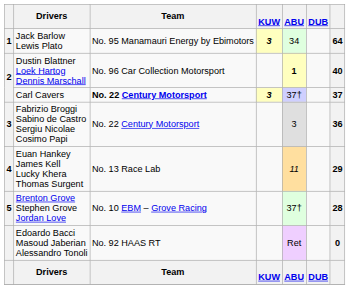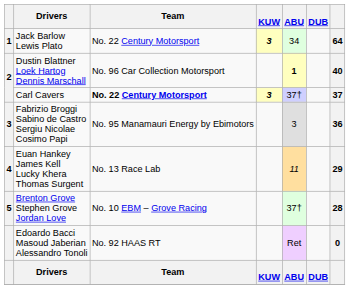 <table align=left| class="wikitable" style="font-size: 85%; text-align: center;">
 <tr valign="top">
 <th valign=middle></th>
 <th valign=middle>Drivers</th>
 <th valign=middle>Team</th>
 <th><br><a href='#'>KUW</a></th>
 <th><br><a href='#'>ABU</a></th>
 <th><br><a href='#'>DUB</a></th>
 <th valign=middle>  </th>
 </tr>
 <tr>
 <th>1</th>
 <td align=left> Jack Barlow<br> Lewis Plato</td>
-<td align=left> No. 95 Manamauri Energy by Ebimotors</td>
+<td align=left> No. 22 <a href='#'>Century Motorsport</a></td>
 <td style="background:#FFFFBF;"><strong><em>3</em></strong></td>
 <td style="background:#DFFFDF;">34</td>
 <td></td>
 <th>64</th>
 </tr>
 <tr>
 <th rowspan=2>2</th>
 <td align=left> Dustin Blattner<br> <a href='#'>Loek Hartog</a><br> <a href='#'>Dennis Marschall</a></td>
 <td align=left> No. 96 Car Collection Motorsport</td>
 <td></td>
 <td style="background:#FFFFBF;"><strong>1</strong></td>
 <td></td>
 <th>40</th>
 </tr>
 <tr>
 <td align=left> Carl Cavers</td>
 <td align=left><strong> No. 22 <a href='#'>Century Motorsport</a></strong></td>
 <td style="background:#FFFFBF;"><strong><em>3</em></strong></td>
 <td style="background:#CFCFFF;">37†</td>
 <td></td>
 <th>37</th>
 </tr>
 <tr>
 <th>3</th>
 <td align=left> Fabrizio Broggi<br> Sabino de Castro<br> Sergiu Nicolae<br> Cosimo Papi</td>
-<td align=left> No. 22 <a href='#'>Century Motorsport</a></td>
+<td align=left> No. 95 Manamauri Energy by Ebimotors</td>
 <td></td>
 <td style="background:#DFDFDF;">3</td>
 <td></td>
 <th>36</th>
 </tr>
 <tr>
 <th>4</th>
 <td align=left> Euan Hankey<br> James Kell<br> Lucky Khera<br> Thomas Surgent</td>
 <td align=left> No. 13 Race Lab</td>
 <td></td>
 <td style="background:#FFDF9F;"><em>11</em></td>
 <td></td>
 <th>29</th>
 </tr>
 <tr>
 <th>5</th>
 <td align=left> <a href='#'>Brenton Grove</a><br> Stephen Grove<br> <a href='#'>Jordan Love</a></td>
 <td align=left> No. 10 <a href='#'>EBM</a> – <a href='#'>Grove Racing</a></td>
 <td></td>
 <td style="background:#DFFFDF;">37†</td>
 <td></td>
 <th>28</th>
 </tr>
 <tr>
 <th></th>
 <td align=left> Edoardo Bacci<br> Masoud Jaberian<br> Alessandro Tonoli</td>
 <td align=left> No. 92 HAAS RT</td>
 <td></td>
 <td style="background:#EFCFFF;">Ret</td>
 <td></td>
 <th>0</th>
 </tr>
 <tr>
 <th valign=middle></th>
 <th valign=middle>Drivers</th>
 <th valign=middle>Team</th>
 <th><br><a href='#'>KUW</a></th>
 <th><br><a href='#'>ABU</a></th>
 <th><br><a href='#'>DUB</a></th>
 <th valign=middle>  </th>
 </tr>
 <tr>
 </tr>
 </table>
